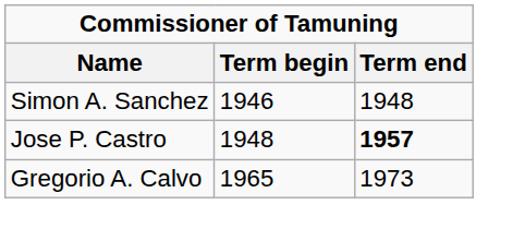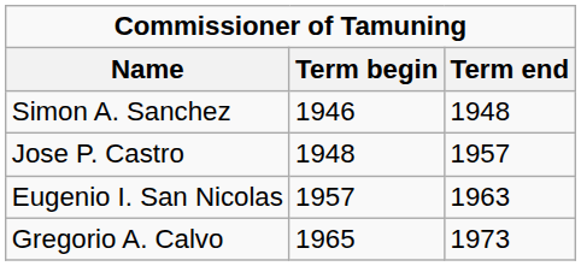 <table class="wikitable">
 <tr>
 <td colspan="3" align=center><strong>Commissioner of Tamuning</strong></td>
 </tr>
 <tr>
 <th>Name</th>
 <th>Term begin</th>
 <th>Term end</th>
 </tr>
 <tr>
 <td>Simon A. Sanchez</td>
 <td>1946</td>
 <td>1948</td>
 </tr>
 <tr>
 <td>Jose P. Castro</td>
 <td>1948</td>
-<td><strong>1957</strong></td>
+<td>1957</td>
+</tr>
+<tr>
+<td>Eugenio I. San Nicolas</td>
+<td>1957</td>
+<td>1963</td>
 </tr>
 <tr>
 <td>Gregorio A. Calvo</td>
 <td>1965</td>
 <td>1973</td>
 </tr>
 </table>
